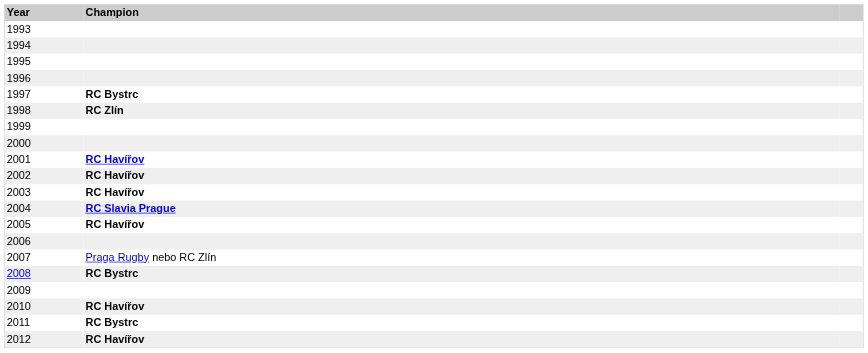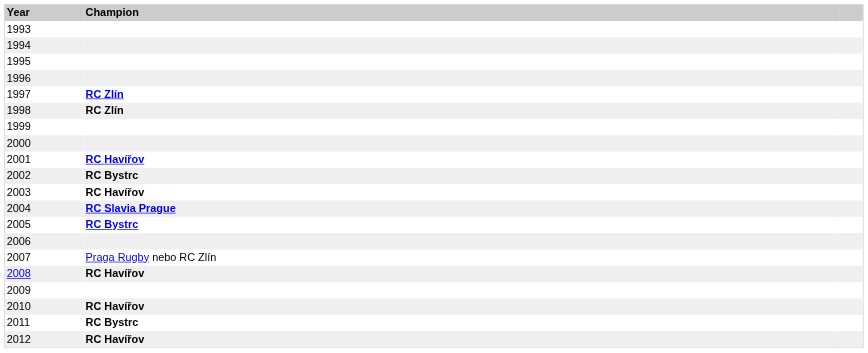 <table border="0" width="100%" align="center" cellspacing="0" cellpadding="3" style="border:1px solid #CCCCCC">
 <tr bgcolor="#E4E4E4">
 <td style="background:#CCCCCC;color:#000000" width="110"><strong>Year</strong></td>
 <td style="background:#CCCCCC;color:#000000"><strong>Champion</strong></td>
 <td style="background:#CCCCCC;color:#000000"></td>
 </tr>
 <tr>
 <td align=left>1993</td>
 <td></td>
 <td></td>
 </tr>
 <tr bgcolor="#efefef">
 <td align=left>1994</td>
 <td></td>
 <td></td>
 </tr>
 <tr>
 <td align=left>1995</td>
 <td></td>
 <td></td>
 </tr>
 <tr bgcolor="#efefef">
 <td align=left>1996</td>
 <td></td>
 <td></td>
 </tr>
 <tr>
 <td align=left>1997</td>
-<td><strong>RC Bystrc</strong></td>
+<td><strong><a href='#'>RC Zlín</a></strong></td>
 <td></td>
 </tr>
 <tr bgcolor="#efefef">
 <td align=left>1998</td>
 <td><strong>RC Zlín</strong></td>
 <td></td>
 </tr>
 <tr>
 <td align=left>1999</td>
 <td></td>
 <td></td>
 </tr>
 <tr bgcolor="#efefef">
 <td align=left>2000</td>
 <td></td>
 <td></td>
 </tr>
 <tr>
 <td align=left>2001</td>
 <td><strong><a href='#'>RC Havířov</a></strong></td>
 <td></td>
 </tr>
 <tr bgcolor="#efefef">
 <td align=left>2002</td>
-<td><strong>RC Havířov</strong></td>
+<td><strong>RC Bystrc</strong></td>
 <td></td>
 </tr>
 <tr>
 <td align=left>2003</td>
 <td><strong>RC Havířov</strong></td>
 <td></td>
 </tr>
 <tr bgcolor="#efefef">
 <td align=left>2004</td>
 <td><strong><a href='#'>RC Slavia Prague</a></strong></td>
 <td></td>
 </tr>
 <tr>
 <td align=left>2005</td>
-<td><strong>RC Havířov</strong></td>
+<td><strong><a href='#'>RC Bystrc</a></strong></td>
 <td></td>
 </tr>
 <tr bgcolor="#efefef">
 <td align=left>2006</td>
 <td></td>
 <td></td>
 </tr>
 <tr>
 <td align=left>2007</td>
 <td><a href='#'>Praga Rugby</a> nebo RC Zlín</td>
 <td></td>
 </tr>
 <tr bgcolor="#efefef">
 <td align=left><a href='#'>2008</a></td>
-<td><strong>RC Bystrc</strong></td>
+<td><strong>RC Havířov</strong></td>
 <td></td>
 </tr>
 <tr>
 <td align=left>2009</td>
 <td></td>
 <td></td>
 </tr>
 <tr bgcolor="#efefef">
 <td align=left>2010</td>
 <td><strong>RC Havířov</strong></td>
 <td></td>
 </tr>
 <tr>
 <td align=left>2011</td>
 <td><strong>RC Bystrc</strong></td>
 <td></td>
 </tr>
 <tr bgcolor="#efefef">
 <td align=left>2012</td>
 <td><strong>RC Havířov</strong></td>
 <td></td>
 </tr>
 </table>
